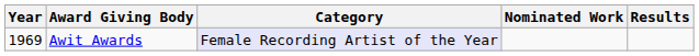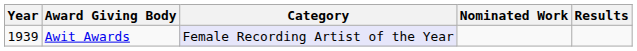 <table class="wikitable">
 <tr>
 <th>Year</th>
 <th>Award Giving Body</th>
 <th>Category</th>
 <th>Nominated Work</th>
 <th>Results</th>
 </tr>
 <tr>
-<td>1969</td>
+<td>1939</td>
 <td><a href='#'>Awit Awards</a></td>
 <td style="background: lavender;">Female Recording Artist of the Year</td>
 <td></td>
 <td></td>
 </tr>
 </table>
